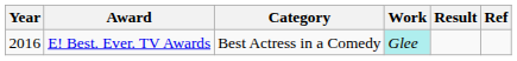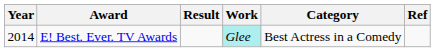 <table class="wikitable">
 <tr>
 <th>Year</th>
 <th>Award</th>
+<th>Result</th>
+<th>Work</th>
 <th>Category</th>
-<th>Work</th>
-<th>Result</th>
 <th>Ref</th>
 </tr>
 <tr>
-<td>2016</td>
+<td>2014</td>
 <td><a href='#'>E! Best. Ever. TV Awards</a></td>
+<td></td>
+<td style="background: paleturquoise;"><em>Glee</em></td>
 <td>Best Actress in a Comedy</td>
-<td style="background: paleturquoise;"><em>Glee</em></td>
-<td></td>
 <td></td>
 </tr>
 </table>
